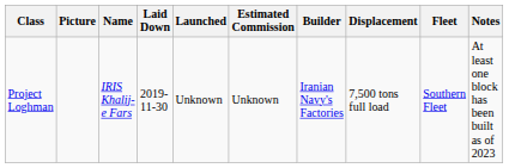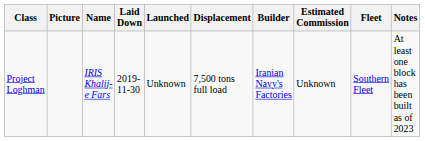 <table class="wikitable">
 <tr>
 <th>Class</th>
 <th>Picture</th>
 <th>Name</th>
 <th>Laid Down</th>
 <th>Launched</th>
+<th>Displacement</th>
+<th>Builder</th>
 <th>Estimated Commission</th>
-<th>Builder</th>
-<th>Displacement</th>
 <th>Fleet</th>
 <th>Notes</th>
 </tr>
 <tr>
 <td><a href='#'>Project Loghman</a></td>
 <td></td>
 <td><em><a href='#'>IRIS Khalij-e Fars</a></em></td>
 <td>2019-11-30</td>
 <td>Unknown</td>
+<td>7,500 tons full load</td>
+<td><a href='#'>Iranian Navy's Factories</a></td>
 <td>Unknown</td>
-<td><a href='#'>Iranian Navy's Factories</a></td>
-<td>7,500 tons full load</td>
 <td><a href='#'>Southern Fleet</a></td>
 <td>At least one block has been built as of 2023</td>
 </tr>
 </table>
